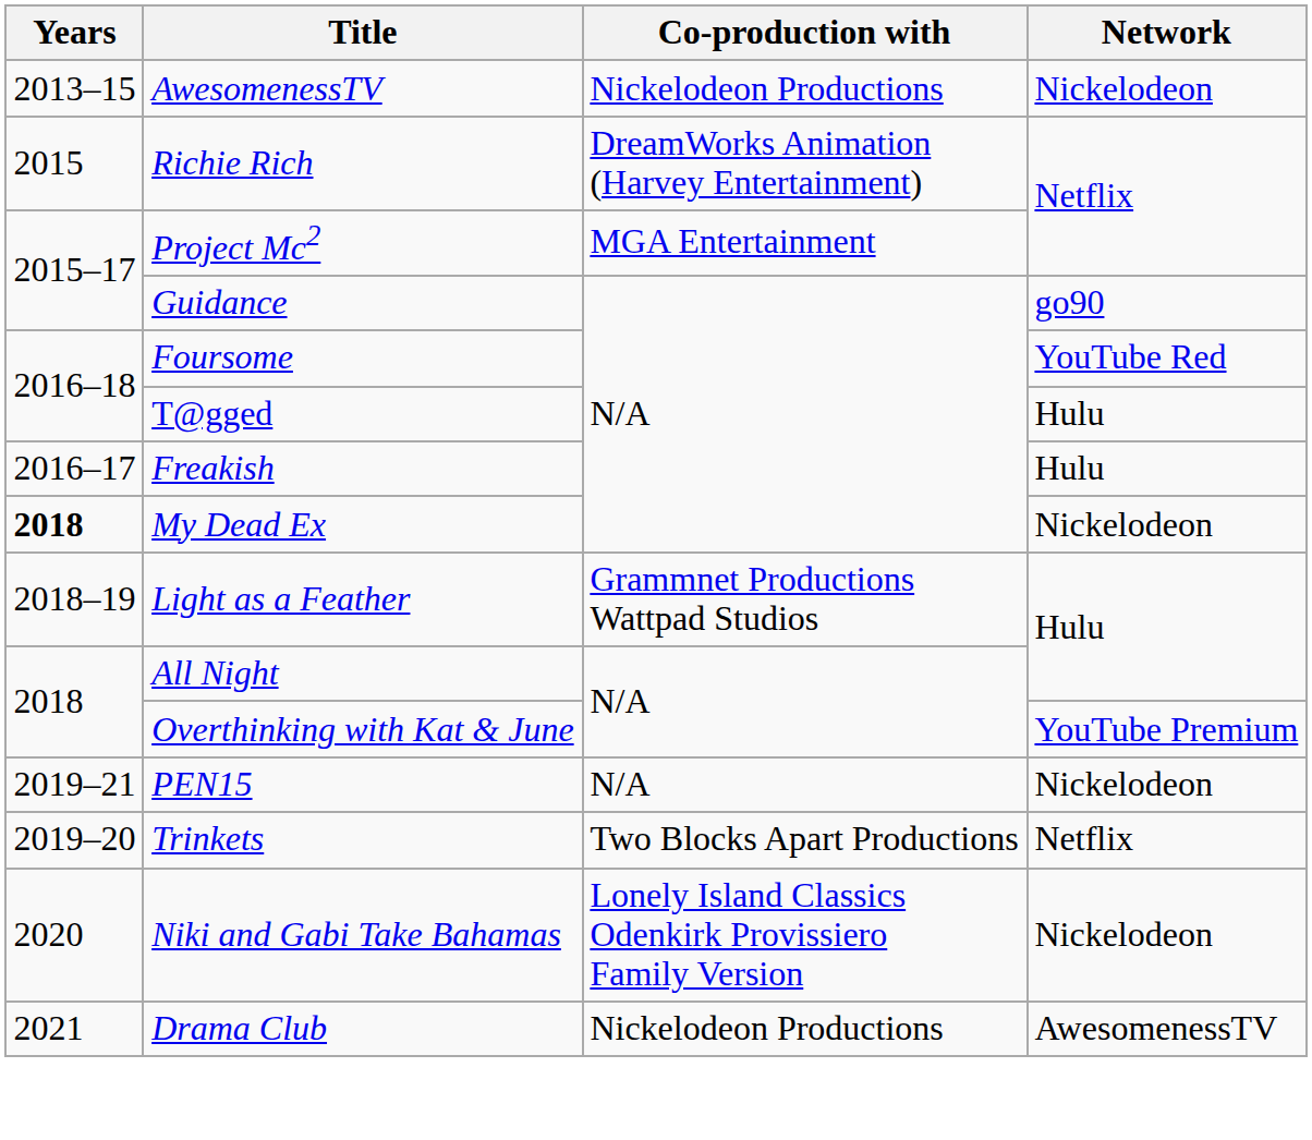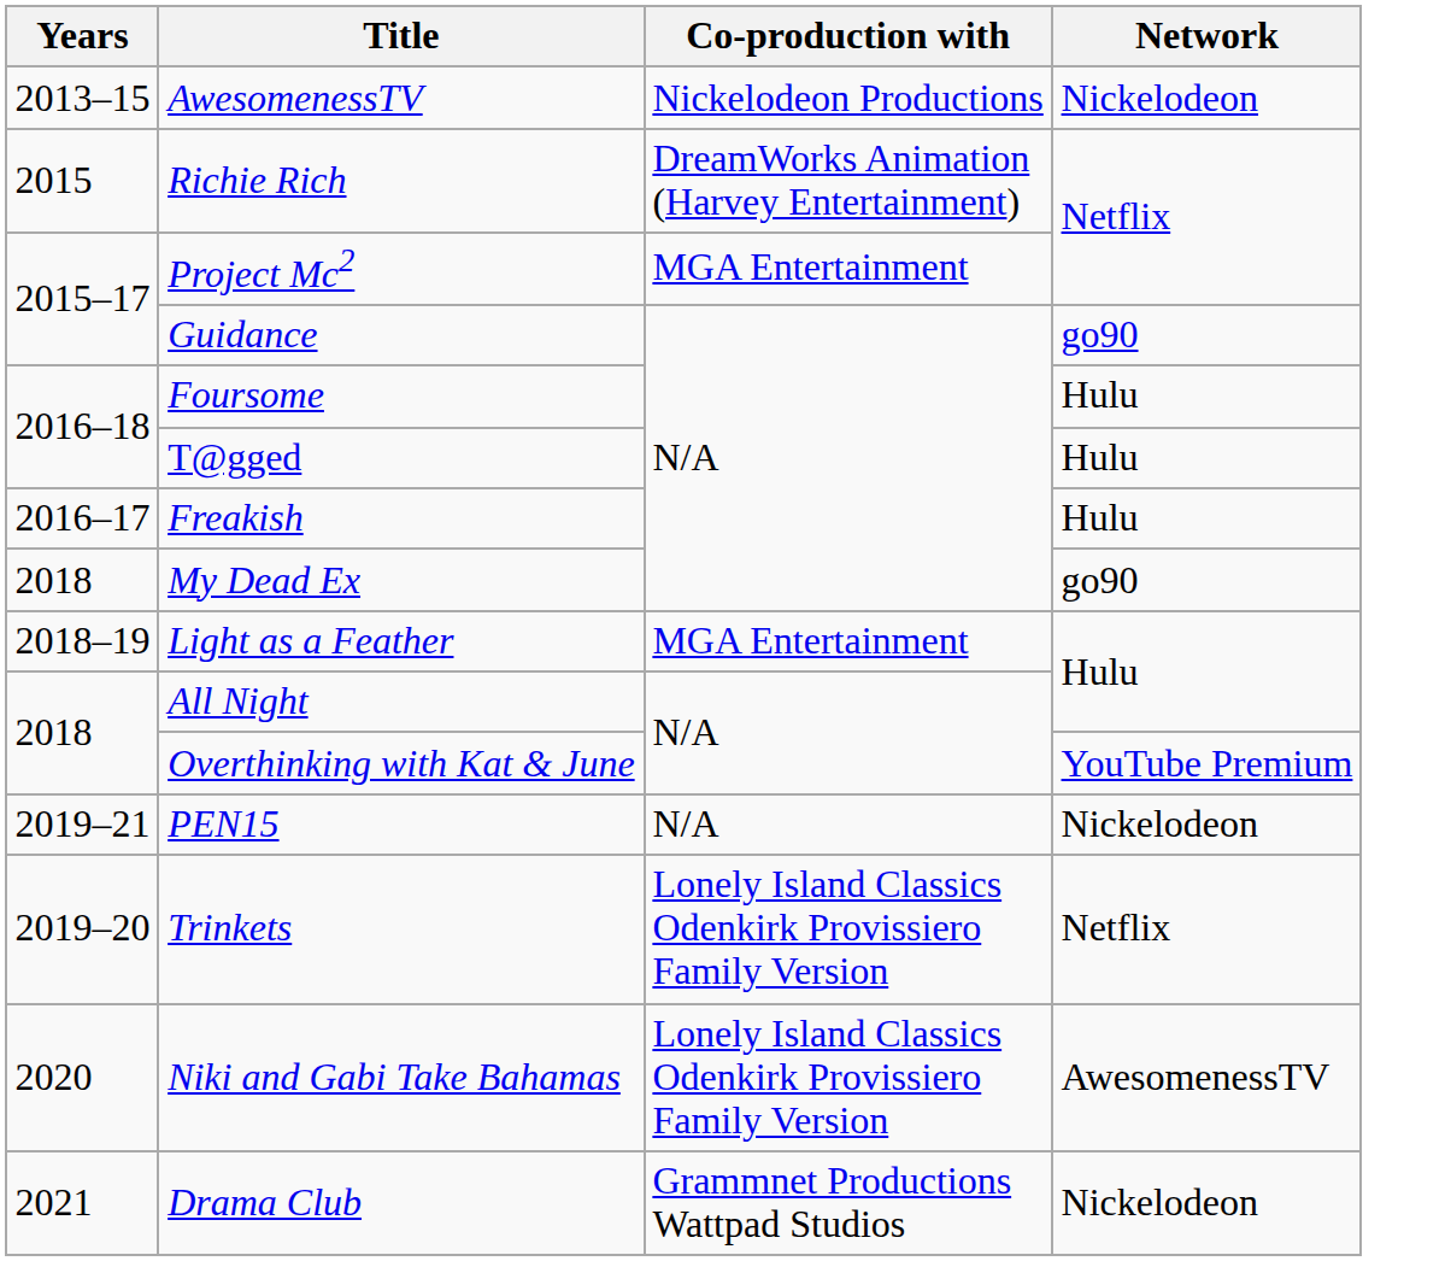 <table class="wikitable sortable">
 <tr>
 <th>Years</th>
 <th>Title</th>
 <th>Co-production with</th>
 <th>Network</th>
 </tr>
 <tr>
 <td>2013–15</td>
 <td><em><a href='#'>AwesomenessTV</a></em></td>
 <td><a href='#'>Nickelodeon Productions</a></td>
 <td><a href='#'>Nickelodeon</a></td>
 </tr>
 <tr>
 <td>2015</td>
 <td><em><a href='#'>Richie Rich</a></em></td>
 <td><a href='#'>DreamWorks Animation</a><br>(<a href='#'>Harvey Entertainment</a>)</td>
 <td rowspan="2"><a href='#'>Netflix</a></td>
 </tr>
 <tr>
 <td rowspan="2">2015–17</td>
 <td><em><a href='#'>Project Mc<sup>2</sup></a></em></td>
 <td><a href='#'>MGA Entertainment</a></td>
 </tr>
 <tr>
 <td><em><a href='#'>Guidance</a></em></td>
 <td rowspan="5">N/A</td>
 <td><a href='#'>go90</a></td>
 </tr>
 <tr>
 <td rowspan="2">2016–18</td>
 <td><em><a href='#'>Foursome</a></em></td>
-<td><a href='#'>YouTube Red</a></td>
+<td>Hulu</td>
 </tr>
 <tr>
 <td><a href='#'>T@gged</a></td>
 <td>Hulu</td>
 </tr>
 <tr>
 <td>2016–17</td>
 <td><em><a href='#'>Freakish</a></em></td>
 <td>Hulu</td>
 </tr>
 <tr>
-<td><strong>2018</strong></td>
+<td>2018</td>
 <td><em><a href='#'>My Dead Ex</a></em></td>
-<td>Nickelodeon</td>
+<td>go90</td>
 </tr>
 <tr>
 <td>2018–19</td>
 <td><em><a href='#'>Light as a Feather</a></em></td>
-<td><a href='#'>Grammnet Productions</a><br>Wattpad Studios</td>
+<td><a href='#'>MGA Entertainment</a></td>
 <td rowspan="2">Hulu</td>
 </tr>
 <tr>
 <td rowspan="2">2018</td>
 <td><em><a href='#'>All Night</a></em></td>
 <td rowspan="2">N/A</td>
 </tr>
 <tr>
 <td><em><a href='#'>Overthinking with Kat & June</a></em></td>
 <td><a href='#'>YouTube Premium</a></td>
 </tr>
 <tr>
 <td>2019–21</td>
 <td><em><a href='#'>PEN15</a></em></td>
 <td>N/A</td>
 <td>Nickelodeon</td>
 </tr>
 <tr>
 <td>2019–20</td>
 <td><em><a href='#'>Trinkets</a></em></td>
-<td>Two Blocks Apart Productions</td>
+<td><a href='#'>Lonely Island Classics</a><br><a href='#'>Odenkirk Provissiero</a><br><a href='#'>Family Version</a></td>
 <td>Netflix</td>
 </tr>
 <tr>
 <td>2020</td>
 <td><em><a href='#'>Niki and Gabi Take Bahamas</a></em></td>
 <td><a href='#'>Lonely Island Classics</a><br><a href='#'>Odenkirk Provissiero</a><br><a href='#'>Family Version</a></td>
-<td>Nickelodeon</td>
+<td>AwesomenessTV</td>
 </tr>
 <tr>
 <td>2021</td>
 <td><em><a href='#'>Drama Club</a></em></td>
-<td>Nickelodeon Productions</td>
-<td>AwesomenessTV</td>
+<td><a href='#'>Grammnet Productions</a><br>Wattpad Studios</td>
+<td>Nickelodeon</td>
 </tr>
 </table>
